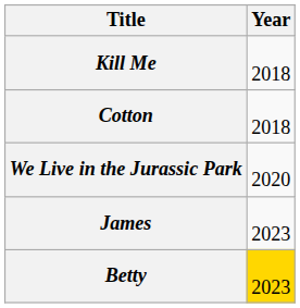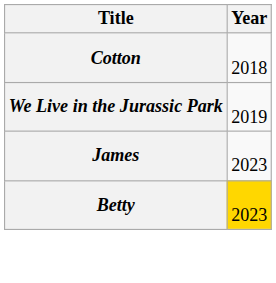 <table class="wikitable plainrowheaders" style="text-align:center;">
 <tr>
 <th>Title</th>
 <th>Year</th>
-</tr>
-<tr>
-<th scope="row"><em>Kill Me</em></th>
-<td><br>2018</td>
 </tr>
 <tr>
 <th scope="row"><em>Cotton</em></th>
 <td><br>2018</td>
 </tr>
 <tr>
 <th scope="row"><em>We Live in the Jurassic Park </em></th>
-<td><br>2020</td>
+<td><br>2019</td>
 </tr>
 <tr>
 <th scope="row"><em>James</em></th>
 <td><br>2023</td>
 </tr>
 <tr>
 <th scope="row"><em>Betty</em></th>
 <td style="background: gold;"><br>2023</td>
 </tr>
 </table>
